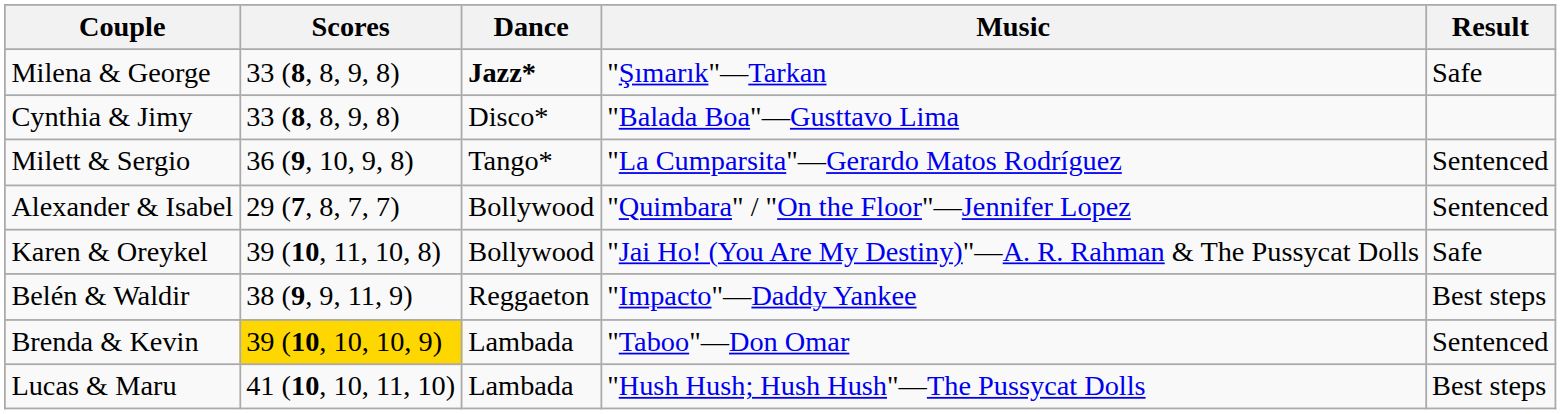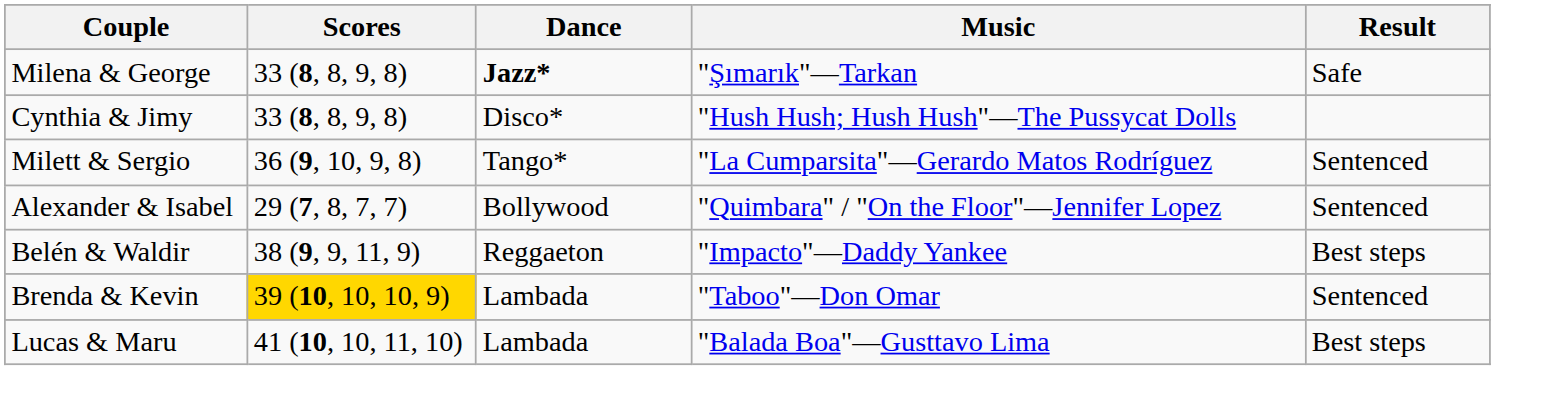 <table class="wikitable sortable" style="width:95%; white-space:nowrap">
 <tr>
 <th style="width:15%;">Couple</th>
 <th style="width:14%;">Scores</th>
 <th style="width:14%;">Dance</th>
 <th style="width:40%;">Music</th>
 <th style="width:12%;">Result</th>
 </tr>
 <tr>
 <td>Milena & George</td>
 <td>33 (<strong>8</strong>, 8, 9, 8)</td>
 <td><strong>Jazz*</strong></td>
 <td>"<a href='#'>Şımarık</a>"—<a href='#'>Tarkan</a></td>
 <td>Safe</td>
 </tr>
 <tr>
 <td>Cynthia & Jimy</td>
 <td>33 (<strong>8</strong>, 8, 9, 8)</td>
 <td>Disco*</td>
-<td>"<a href='#'>Balada Boa</a>"—<a href='#'>Gusttavo Lima</a></td>
+<td>"<a href='#'>Hush Hush; Hush Hush</a>"—<a href='#'>The Pussycat Dolls</a></td>
 <td></td>
 </tr>
 <tr>
 <td>Milett & Sergio</td>
 <td>36 (<strong>9</strong>, 10, 9, 8)</td>
 <td>Tango*</td>
 <td>"<a href='#'>La Cumparsita</a>"—<a href='#'>Gerardo Matos Rodríguez</a></td>
 <td>Sentenced</td>
 </tr>
 <tr>
 <td>Alexander & Isabel</td>
 <td>29 (<strong>7</strong>, 8, 7, 7)</td>
 <td>Bollywood</td>
 <td>"<a href='#'>Quimbara</a>" / "<a href='#'>On the Floor</a>"—<a href='#'>Jennifer Lopez</a></td>
 <td>Sentenced</td>
-</tr>
-<tr>
-<td>Karen & Oreykel</td>
-<td>39 (<strong>10</strong>, 11, 10, 8)</td>
-<td>Bollywood</td>
-<td>"<a href='#'>Jai Ho! (You Are My Destiny)</a>"—<a href='#'>A. R. Rahman</a> & The Pussycat Dolls</td>
-<td>Safe</td>
 </tr>
 <tr>
 <td>Belén & Waldir</td>
 <td>38 (<strong>9</strong>, 9, 11, 9)</td>
 <td>Reggaeton</td>
 <td>"<a href='#'>Impacto</a>"—<a href='#'>Daddy Yankee</a></td>
 <td>Best steps</td>
 </tr>
 <tr>
 <td>Brenda & Kevin</td>
 <td style="background: gold;">39 (<strong>10</strong>, 10, 10, 9)</td>
 <td>Lambada</td>
 <td>"<a href='#'>Taboo</a>"—<a href='#'>Don Omar</a></td>
 <td>Sentenced</td>
 </tr>
 <tr>
 <td>Lucas & Maru</td>
 <td>41 (<strong>10</strong>, 10, 11, 10)</td>
 <td>Lambada</td>
-<td>"<a href='#'>Hush Hush; Hush Hush</a>"—<a href='#'>The Pussycat Dolls</a></td>
+<td>"<a href='#'>Balada Boa</a>"—<a href='#'>Gusttavo Lima</a></td>
 <td>Best steps</td>
 </tr>
 </table>
